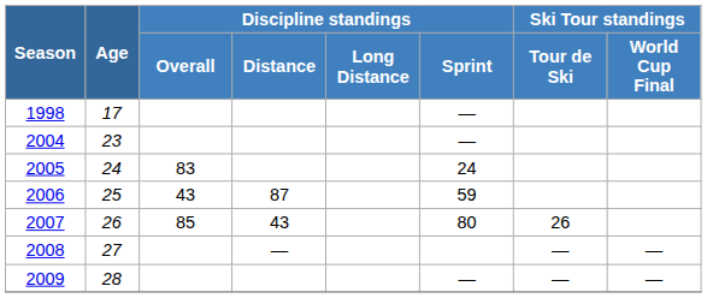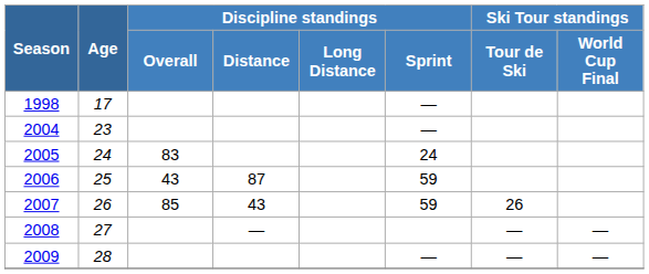 <table class="wikitable" style="font-size:95%; text-align:center; border:grey solid 1px; border-collapse:collapse; background:#ffffff;">
 <tr>
 <th style="background-color:#369; color:white; width:60px;" rowspan="2"> Season </th>
 <th style="background-color:#369; color:white; width:40px;" rowspan="2"> Age </th>
 <th style="background-color:#4180be; color:white;" colspan="4">Discipline standings</th>
 <th style="background-color:#4180be; color:white;" colspan="2">Ski Tour standings</th>
 </tr>
 <tr>
 <th style="background-color:#4180be; color:white; width:75px;">Overall</th>
 <th style="background-color:#4180be; color:white; width:75px;">Distance</th>
 <th style="background-color:#4180be; color:white; width:75px;">Long Distance</th>
 <th style="background-color:#4180be; color:white; width:75px;">Sprint</th>
 <th style="background-color:#4180be; color:white; width:75px;">Tour de<br>Ski</th>
 <th style="background-color:#4180be; color:white; width:75px;">World Cup<br>Final</th>
 </tr>
 <tr>
 <td><a href='#'>1998</a></td>
 <td><em>17</em></td>
 <td></td>
 <td></td>
 <td></td>
 <td>—</td>
 <td></td>
 <td></td>
 </tr>
 <tr>
 <td><a href='#'>2004</a></td>
 <td><em>23</em></td>
 <td></td>
 <td></td>
 <td></td>
 <td>—</td>
 <td></td>
 <td></td>
 </tr>
 <tr>
 <td><a href='#'>2005</a></td>
 <td><em>24</em></td>
 <td>83</td>
 <td></td>
 <td></td>
 <td>24</td>
 <td></td>
 <td></td>
 </tr>
 <tr>
 <td><a href='#'>2006</a></td>
 <td><em>25</em></td>
 <td>43</td>
 <td>87</td>
 <td></td>
 <td>59</td>
 <td></td>
 <td></td>
 </tr>
 <tr>
 <td><a href='#'>2007</a></td>
 <td><em>26</em></td>
 <td>85</td>
 <td>43</td>
 <td></td>
-<td>80</td>
+<td>59</td>
 <td>26</td>
 <td></td>
 </tr>
 <tr>
 <td><a href='#'>2008</a></td>
 <td><em>27</em></td>
 <td></td>
 <td>—</td>
 <td></td>
 <td></td>
 <td>—</td>
 <td>—</td>
 </tr>
 <tr>
 <td><a href='#'>2009</a></td>
 <td><em>28</em></td>
 <td></td>
 <td></td>
 <td></td>
 <td>—</td>
 <td>—</td>
 <td>—</td>
 </tr>
 <tr>
 </tr>
 </table>
